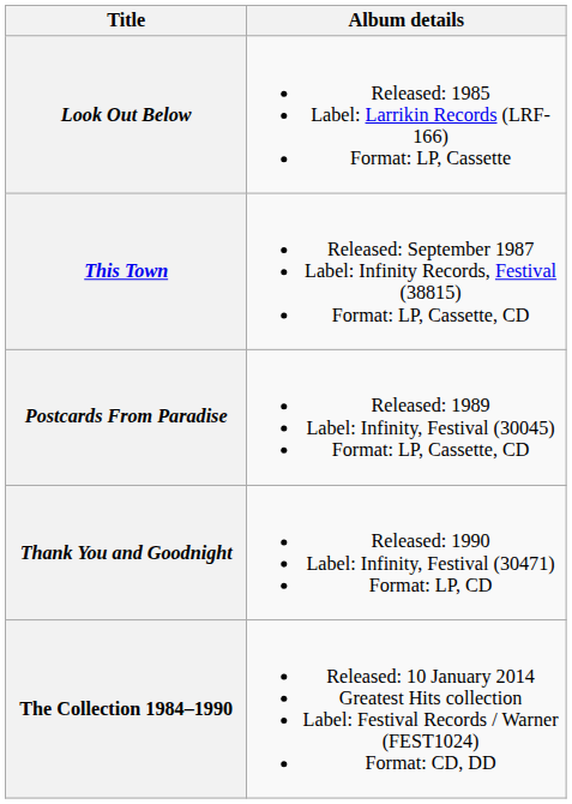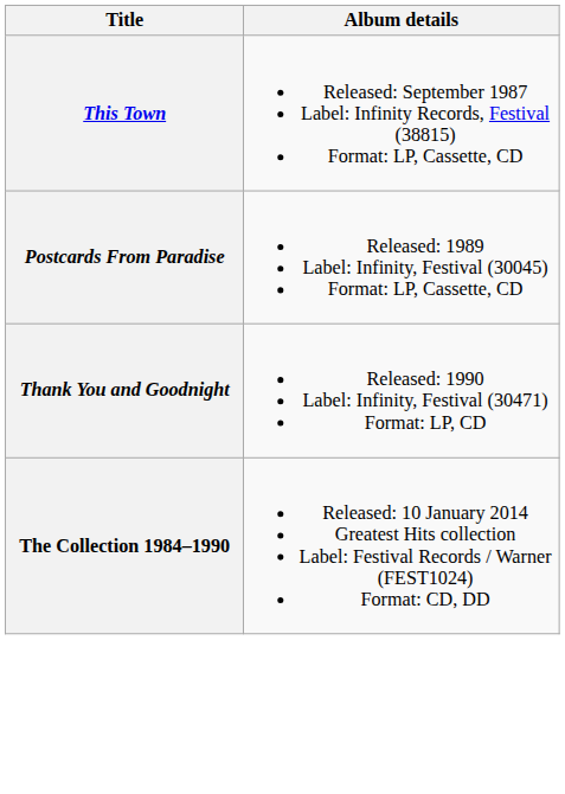 <table class="wikitable plainrowheaders" style="text-align:center;" border="1">
 <tr>
 <th scope="col" rowspan="1" style="width:12em;">Title</th>
 <th scope="col" rowspan="1" style="width:16em;">Album details</th>
-</tr>
-<tr>
-<th scope="row"><em>Look Out Below</em></th>
-<td><br><ul><li>Released: 1985</li><li>Label: <a href='#'>Larrikin Records</a> (LRF-166)</li><li>Format: LP, Cassette</li></ul></td>
 </tr>
 <tr>
 <th scope="row"><em><a href='#'>This Town</a></em></th>
 <td><br><ul><li>Released: September 1987</li><li>Label: Infinity Records, <a href='#'>Festival</a> (38815)</li><li>Format: LP, Cassette, CD</li></ul></td>
 </tr>
 <tr>
 <th scope="row"><em>Postcards From Paradise</em></th>
 <td><br><ul><li>Released: 1989</li><li>Label: Infinity, Festival (30045)</li><li>Format: LP, Cassette, CD</li></ul></td>
 </tr>
 <tr>
 <th scope="row"><em>Thank You and Goodnight</em></th>
 <td><br><ul><li>Released: 1990</li><li>Label: Infinity, Festival (30471)</li><li>Format: LP, CD</li></ul></td>
 </tr>
 <tr>
 <th scope="row">The Collection 1984–1990</th>
 <td><br><ul><li>Released: 10 January 2014</li><li>Greatest Hits collection</li><li>Label: Festival Records / Warner (FEST1024)</li><li>Format: CD, DD</li></ul></td>
 </tr>
 </table>
